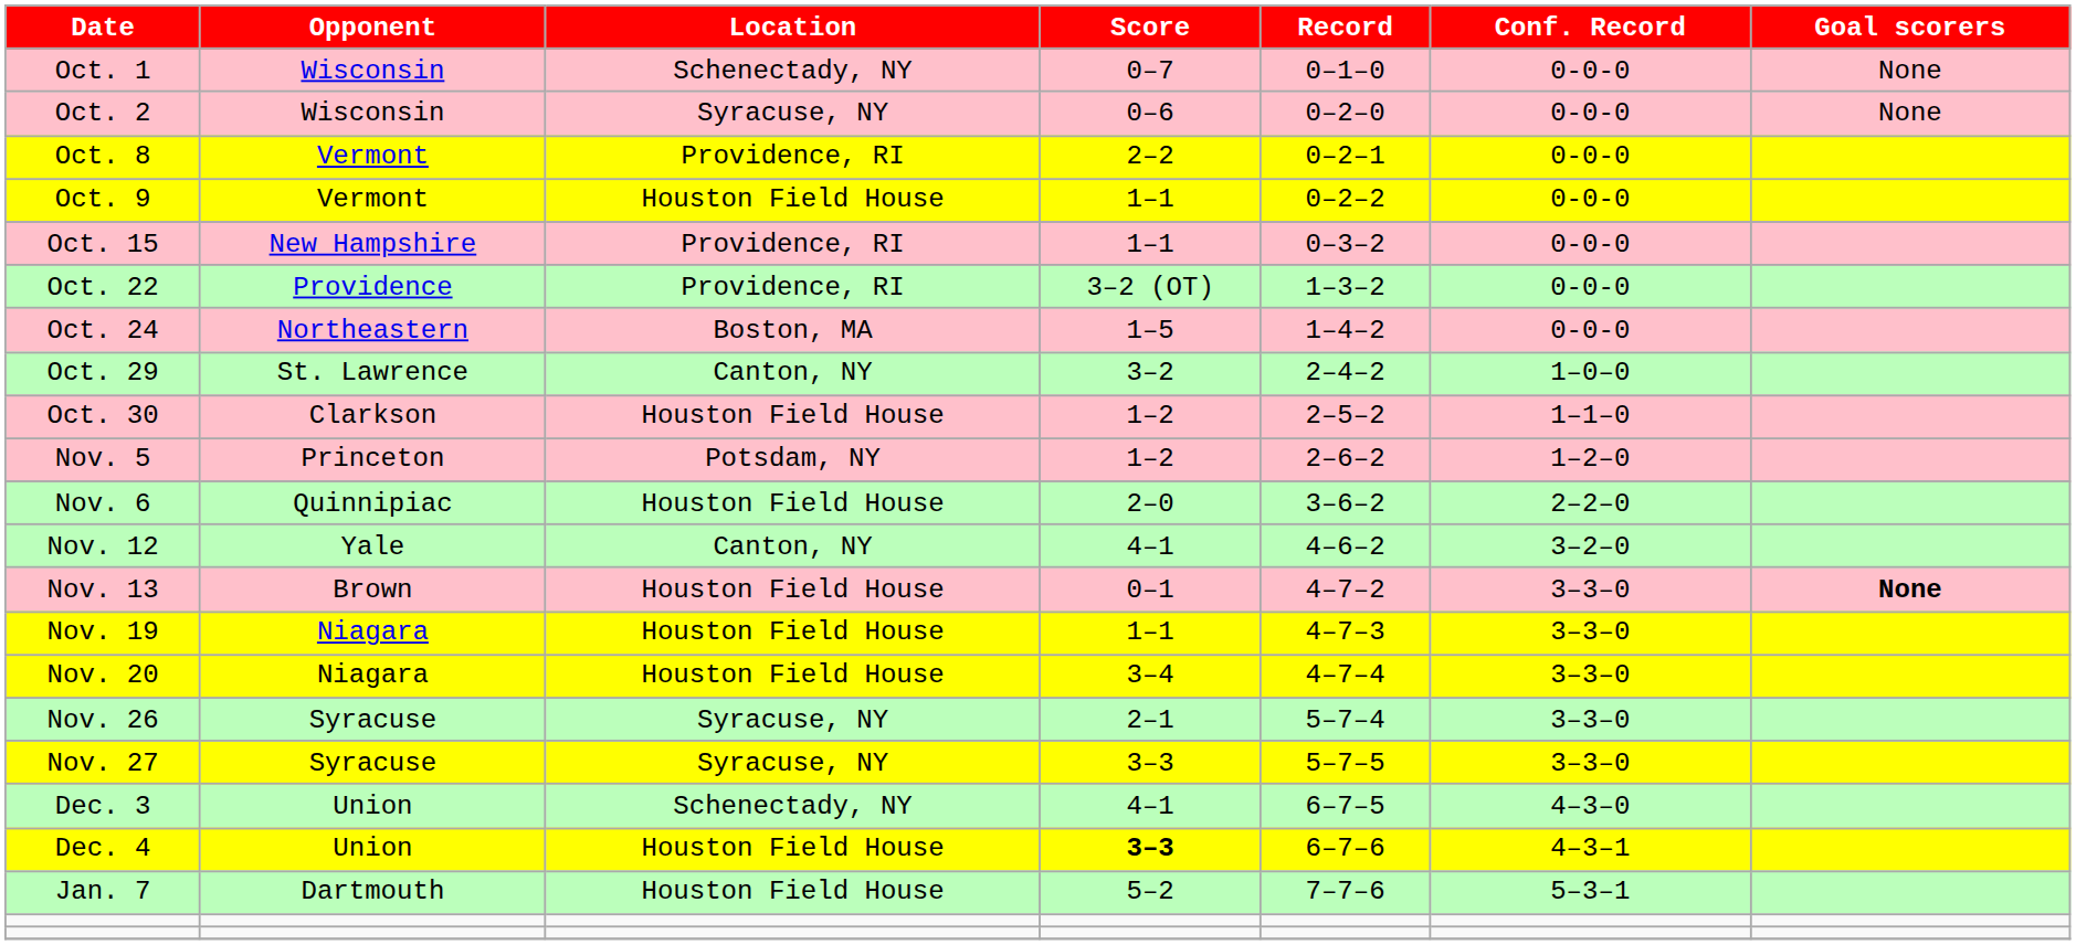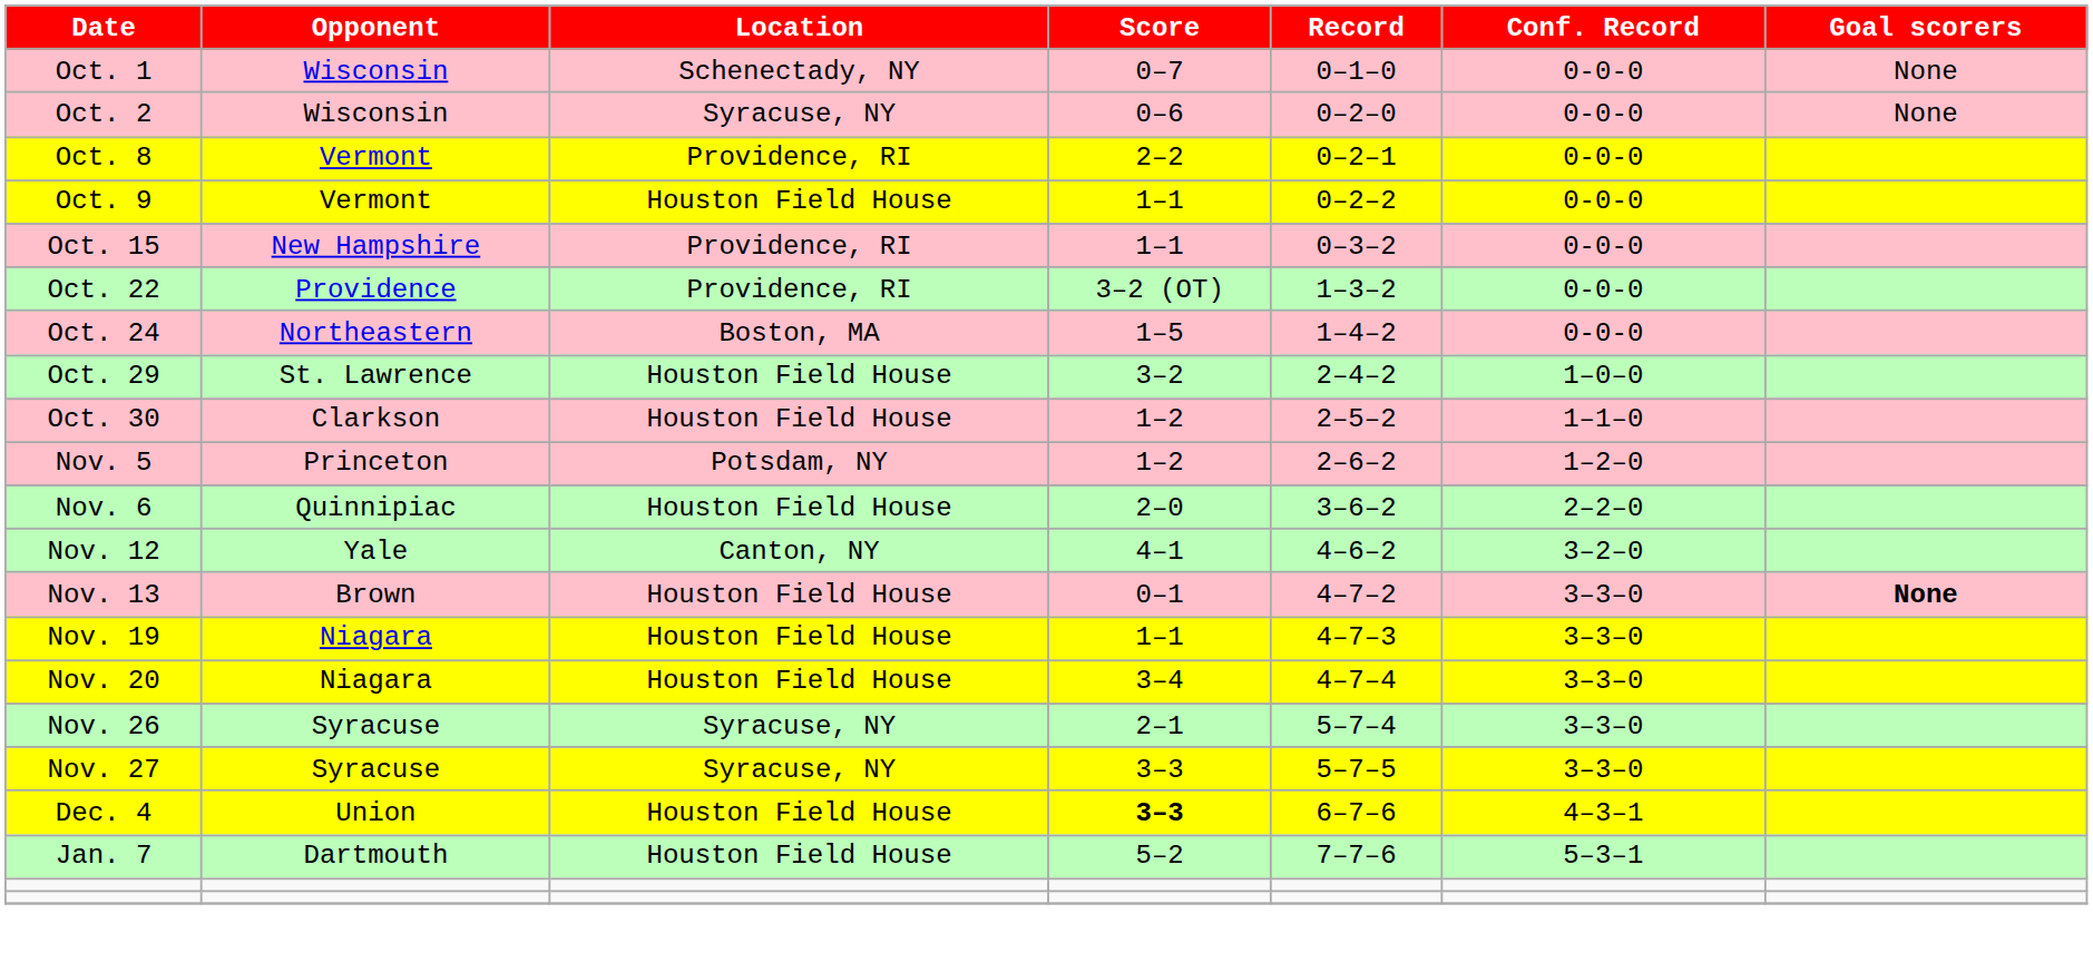 <table class="wikitable" width="80%">
 <tr align="center"  style="background:red;color:white;">
 <td><strong>Date</strong></td>
 <td><strong>Opponent</strong></td>
 <td><strong>Location</strong></td>
 <td><strong>Score</strong></td>
 <td><strong>Record</strong></td>
 <td><strong>Conf. Record</strong></td>
 <td><strong>Goal scorers</strong></td>
 </tr>
 <tr align="center" bgcolor="pink">
 <td>Oct. 1</td>
 <td><a href='#'>Wisconsin</a></td>
 <td>Schenectady, NY</td>
 <td>0–7</td>
 <td>0–1–0</td>
 <td>0-0-0</td>
 <td>None</td>
 </tr>
 <tr align="center" bgcolor="pink">
 <td>Oct. 2</td>
 <td>Wisconsin</td>
 <td>Syracuse, NY</td>
 <td>0–6</td>
 <td>0–2–0</td>
 <td>0-0-0</td>
 <td>None</td>
 </tr>
 <tr align="center" bgcolor="yellow">
 <td>Oct. 8</td>
 <td><a href='#'>Vermont</a></td>
 <td>Providence, RI</td>
 <td>2–2</td>
 <td>0–2–1</td>
 <td>0-0-0</td>
 <td></td>
 </tr>
 <tr align="center" bgcolor="yellow">
 <td>Oct. 9</td>
 <td>Vermont</td>
 <td>Houston Field House</td>
 <td>1–1</td>
 <td>0–2–2</td>
 <td>0-0-0</td>
 <td></td>
 </tr>
 <tr align="center" bgcolor="pink">
 <td>Oct. 15</td>
 <td><a href='#'>New Hampshire</a></td>
 <td>Providence, RI</td>
 <td>1–1</td>
 <td>0–3–2</td>
 <td>0-0-0</td>
 <td></td>
 </tr>
 <tr align="center" bgcolor="bbffbb">
 <td>Oct. 22</td>
 <td><a href='#'>Providence</a></td>
 <td>Providence, RI</td>
 <td>3–2 (OT)</td>
 <td>1–3–2</td>
 <td>0-0-0</td>
 <td></td>
 </tr>
 <tr align="center" bgcolor="pink">
 <td>Oct. 24</td>
 <td><a href='#'>Northeastern</a></td>
 <td>Boston, MA</td>
 <td>1–5</td>
 <td>1–4–2</td>
 <td>0-0-0</td>
 <td></td>
 </tr>
 <tr align="center" bgcolor="bbffbb">
 <td>Oct. 29</td>
 <td>St. Lawrence</td>
-<td>Canton, NY</td>
+<td>Houston Field House</td>
 <td>3–2</td>
 <td>2–4–2</td>
 <td>1–0–0</td>
 <td></td>
 </tr>
 <tr align="center" bgcolor="pink">
 <td>Oct. 30</td>
 <td>Clarkson</td>
 <td>Houston Field House</td>
 <td>1–2</td>
 <td>2–5–2</td>
 <td>1–1–0</td>
 <td></td>
 </tr>
 <tr align="center" bgcolor="pink">
 <td>Nov. 5</td>
 <td>Princeton</td>
 <td>Potsdam, NY</td>
 <td>1–2</td>
 <td>2–6–2</td>
 <td>1–2–0</td>
 <td></td>
 </tr>
 <tr align="center" bgcolor="bbffbb">
 <td>Nov. 6</td>
 <td>Quinnipiac</td>
 <td>Houston Field House</td>
 <td>2–0</td>
 <td>3–6–2</td>
 <td>2–2–0</td>
 <td></td>
 </tr>
 <tr align="center" bgcolor="bbffbb">
 <td>Nov. 12</td>
 <td>Yale</td>
 <td>Canton, NY</td>
 <td>4–1</td>
 <td>4–6–2</td>
 <td>3–2–0</td>
 <td></td>
 </tr>
 <tr align="center" bgcolor="pink">
 <td>Nov. 13</td>
 <td>Brown</td>
 <td>Houston Field House</td>
 <td>0–1</td>
 <td>4–7–2</td>
 <td>3–3–0</td>
 <td><strong>None</strong></td>
 </tr>
 <tr align="center" bgcolor="yellow">
 <td>Nov. 19</td>
 <td><a href='#'>Niagara</a></td>
 <td>Houston Field House</td>
 <td>1–1</td>
 <td>4–7–3</td>
 <td>3–3–0</td>
 <td></td>
 </tr>
 <tr align="center" bgcolor="yellow">
 <td>Nov. 20</td>
 <td>Niagara</td>
 <td>Houston Field House</td>
 <td>3–4</td>
 <td>4–7–4</td>
 <td>3–3–0</td>
 <td></td>
 </tr>
 <tr align="center" bgcolor="bbffbb">
 <td>Nov. 26</td>
 <td>Syracuse</td>
 <td>Syracuse, NY</td>
 <td>2–1</td>
 <td>5–7–4</td>
 <td>3–3–0</td>
 <td></td>
 </tr>
 <tr align="center" bgcolor="yellow">
 <td>Nov. 27</td>
 <td>Syracuse</td>
 <td>Syracuse, NY</td>
 <td>3–3</td>
 <td>5–7–5</td>
 <td>3–3–0</td>
 <td></td>
 </tr>
-<tr align="center" bgcolor="bbffbb">
-<td>Dec. 3</td>
-<td>Union</td>
-<td>Schenectady, NY</td>
-<td>4–1</td>
-<td>6–7–5</td>
-<td>4–3–0</td>
-<td></td>
-</tr>
 <tr align="center" bgcolor="yellow">
 <td>Dec. 4</td>
 <td>Union</td>
 <td>Houston Field House</td>
 <td><strong>3–3</strong></td>
 <td>6–7–6</td>
 <td>4–3–1</td>
 <td></td>
 </tr>
 <tr align="center" bgcolor="bbffbb">
 <td>Jan. 7</td>
 <td>Dartmouth</td>
 <td>Houston Field House</td>
 <td>5–2</td>
 <td>7–7–6</td>
 <td>5–3–1</td>
 <td></td>
 </tr>
 <tr align="center" bgcolor="">
 <td></td>
 <td></td>
 <td></td>
 <td></td>
 <td></td>
 <td></td>
 <td></td>
 </tr>
 <tr align="center" bgcolor="">
 <td></td>
 <td></td>
 <td></td>
 <td></td>
 <td></td>
 <td></td>
 <td></td>
 </tr>
 <tr align="center" bgcolor="">
 </tr>
 </table>
